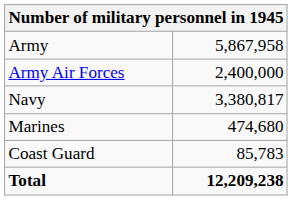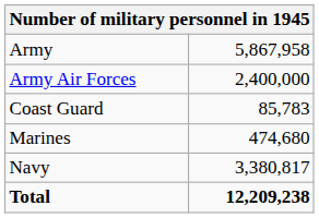 <table class="wikitable">
 <tr>
 <th colspan=2>Number of military personnel in 1945</th>
 </tr>
 <tr>
 <td>Army</td>
 <td style="text-align: right;">5,867,958</td>
 </tr>
 <tr>
 <td><a href='#'>Army Air Forces</a></td>
 <td style="text-align: right;">2,400,000</td>
 </tr>
 <tr>
-<td>Navy</td>
-<td style="text-align: right;">3,380,817</td>
+<td>Coast Guard</td>
+<td style="text-align: right;">85,783</td>
 </tr>
 <tr>
 <td>Marines</td>
 <td style="text-align: right;">474,680</td>
 </tr>
 <tr>
-<td>Coast Guard</td>
-<td style="text-align: right;">85,783</td>
+<td>Navy</td>
+<td style="text-align: right;">3,380,817</td>
 </tr>
 <tr>
 <td><strong>Total</strong></td>
 <td style="text-align: right;"><strong>12,209,238</strong></td>
 </tr>
 </table>
